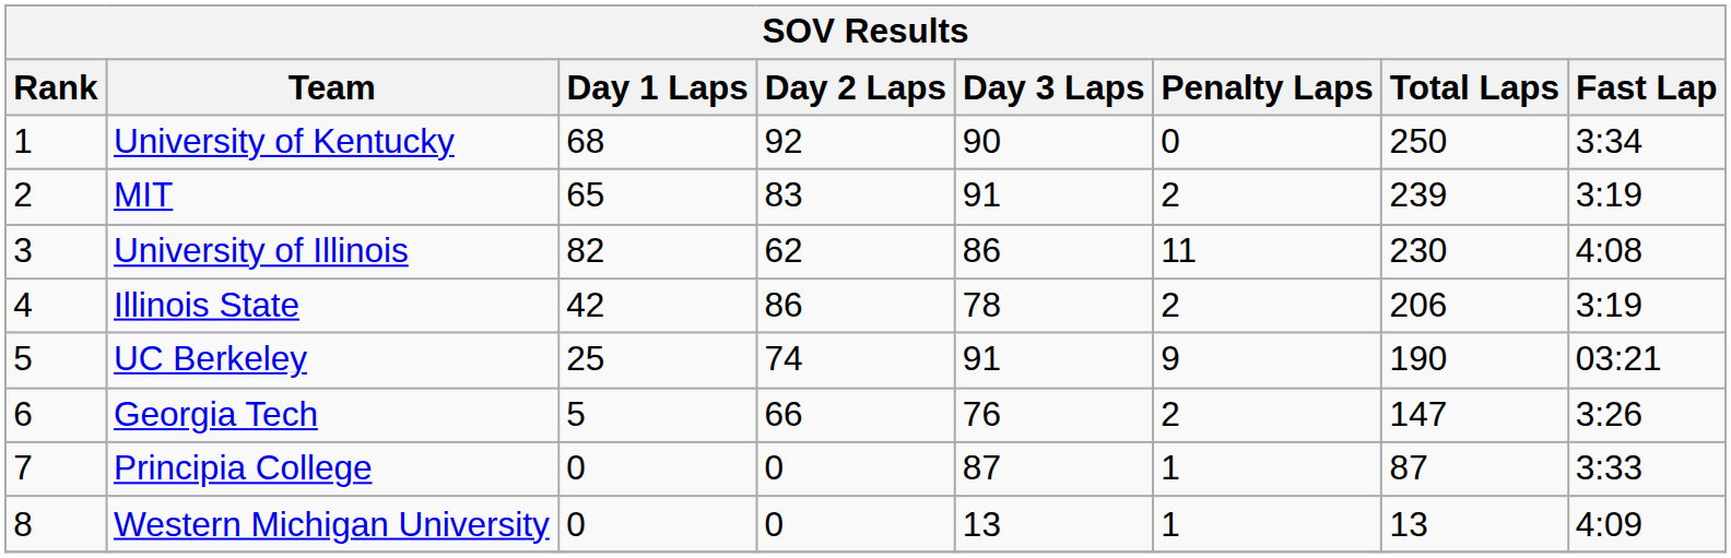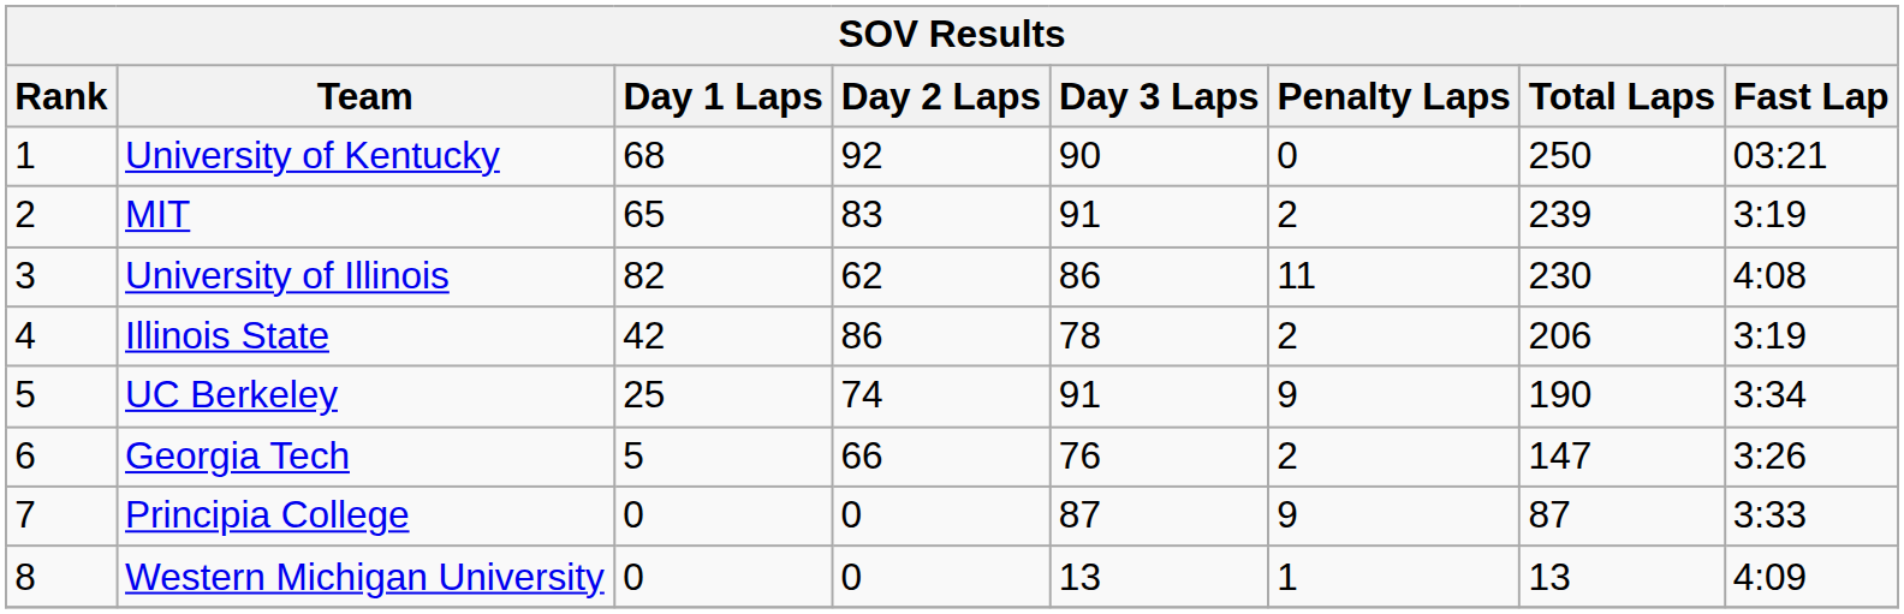 <table class="wikitable collapsible collapsed" style="min-width:50em;">
 <tr>
 <th colspan=8>SOV Results</th>
 </tr>
 <tr>
 <th>Rank</th>
 <th>Team</th>
 <th>Day 1 Laps</th>
 <th>Day 2 Laps</th>
 <th>Day 3 Laps</th>
 <th>Penalty Laps</th>
 <th>Total Laps</th>
 <th>Fast Lap</th>
 </tr>
 <tr>
 <td>1</td>
 <td><a href='#'>University of Kentucky</a></td>
 <td>68</td>
 <td>92</td>
 <td>90</td>
 <td>0</td>
 <td>250</td>
-<td>3:34</td>
+<td>03:21</td>
 </tr>
 <tr>
 <td>2</td>
 <td><a href='#'>MIT</a></td>
 <td>65</td>
 <td>83</td>
 <td>91</td>
 <td>2</td>
 <td>239</td>
 <td>3:19</td>
 </tr>
 <tr>
 <td>3</td>
 <td><a href='#'>University of Illinois</a></td>
 <td>82</td>
 <td>62</td>
 <td>86</td>
 <td>11</td>
 <td>230</td>
 <td>4:08</td>
 </tr>
 <tr>
 <td>4</td>
 <td><a href='#'>Illinois State</a></td>
 <td>42</td>
 <td>86</td>
 <td>78</td>
 <td>2</td>
 <td>206</td>
 <td>3:19</td>
 </tr>
 <tr>
 <td>5</td>
 <td><a href='#'>UC Berkeley</a></td>
 <td>25</td>
 <td>74</td>
 <td>91</td>
 <td>9</td>
 <td>190</td>
-<td>03:21</td>
+<td>3:34</td>
 </tr>
 <tr>
 <td>6</td>
 <td><a href='#'>Georgia Tech</a></td>
 <td>5</td>
 <td>66</td>
 <td>76</td>
 <td>2</td>
 <td>147</td>
 <td>3:26</td>
 </tr>
 <tr>
 <td>7</td>
 <td><a href='#'>Principia College</a></td>
 <td>0</td>
 <td>0</td>
 <td>87</td>
-<td>1</td>
+<td>9</td>
 <td>87</td>
 <td>3:33</td>
 </tr>
 <tr>
 <td>8</td>
 <td><a href='#'>Western Michigan University</a></td>
 <td>0</td>
 <td>0</td>
 <td>13</td>
 <td>1</td>
 <td>13</td>
 <td>4:09</td>
 </tr>
 <tr>
 </tr>
 </table>
